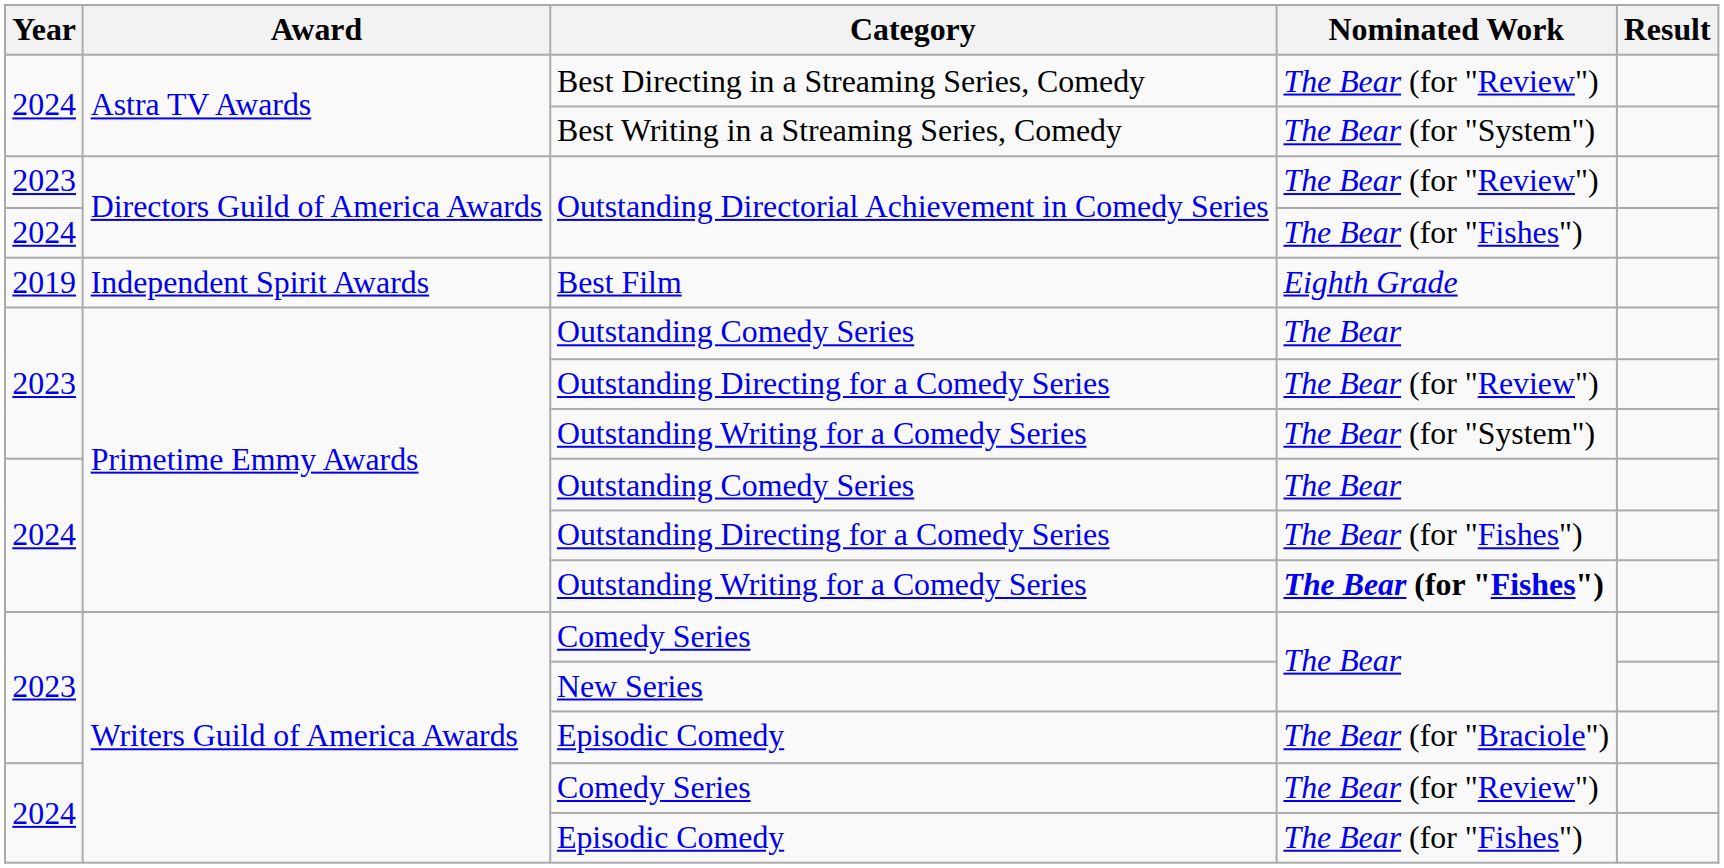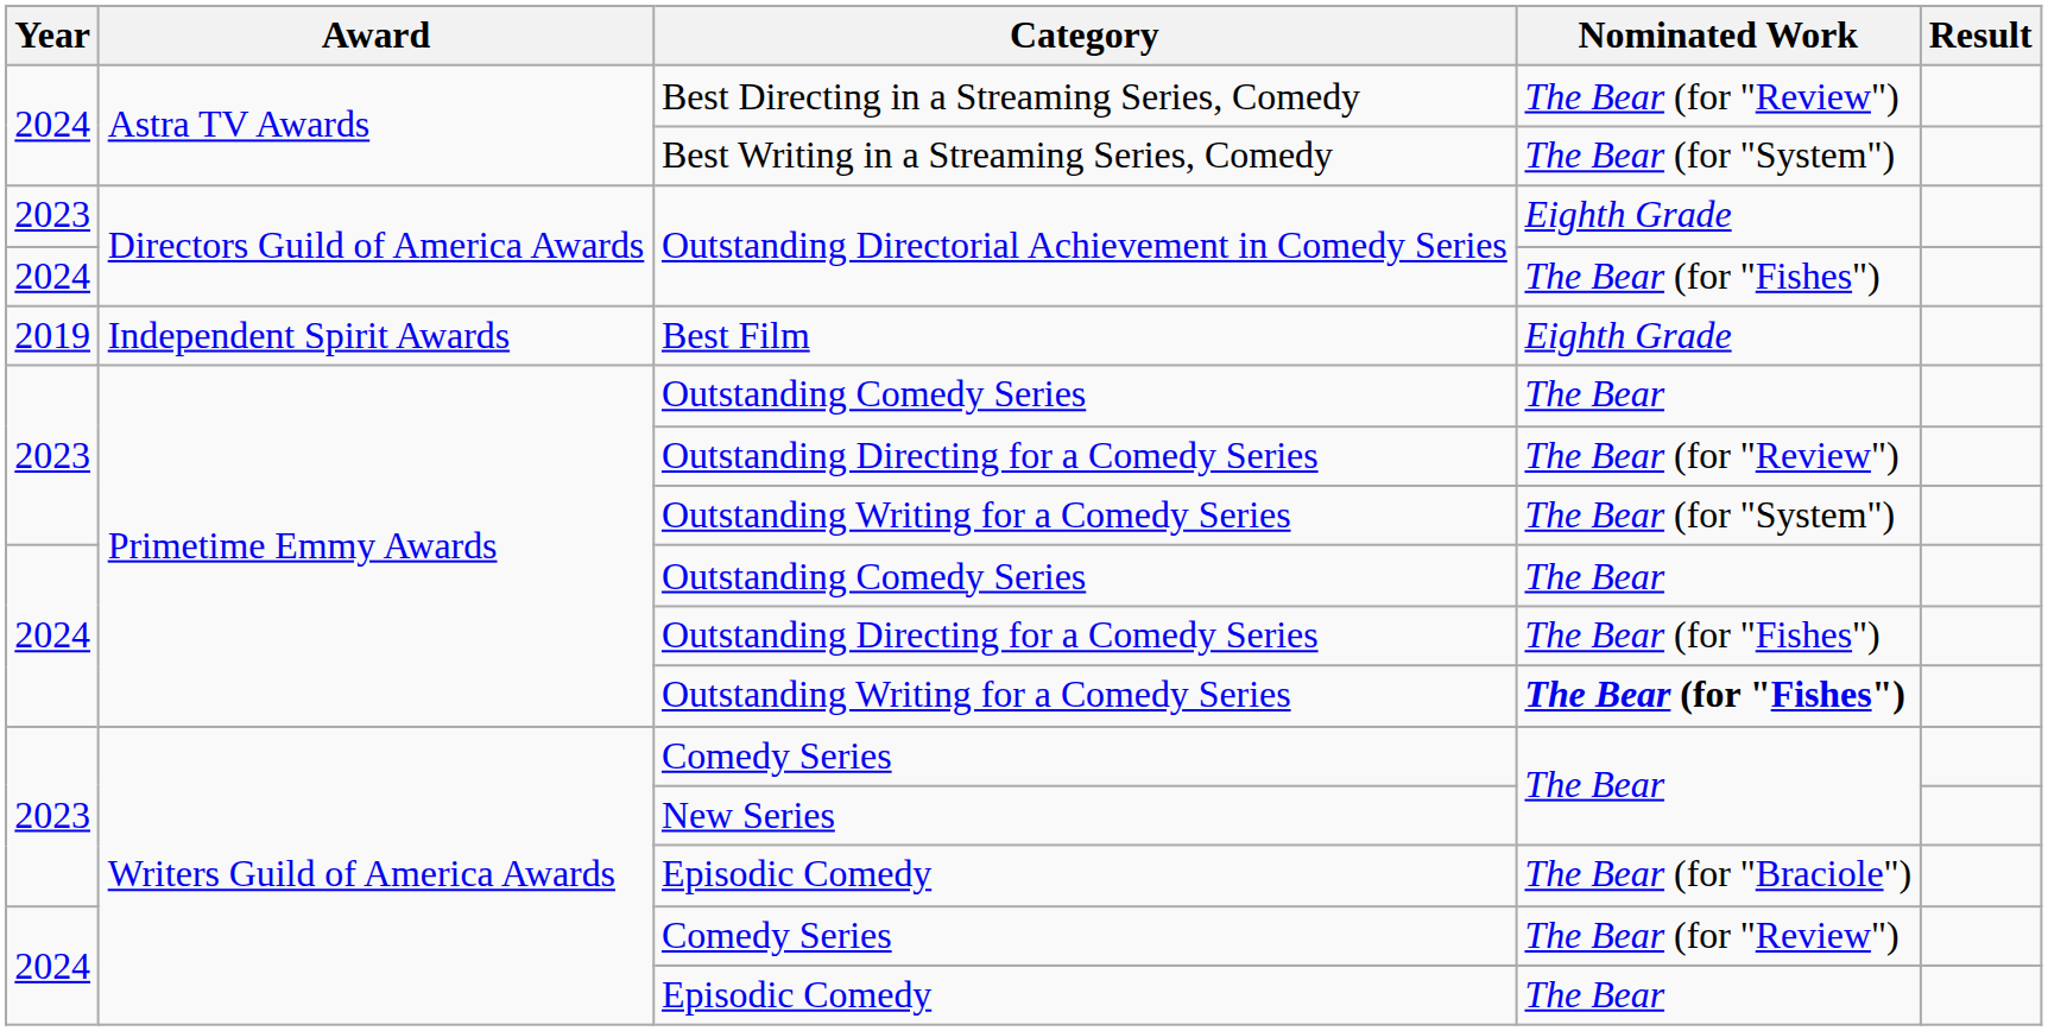 <table class="wikitable">
 <tr>
 <th>Year</th>
 <th>Award</th>
 <th>Category</th>
 <th>Nominated Work</th>
 <th>Result</th>
 </tr>
 <tr>
 <td rowspan="2"><a href='#'>2024</a></td>
 <td rowspan="2"><a href='#'>Astra TV Awards</a></td>
 <td>Best Directing in a Streaming Series, Comedy</td>
 <td><em><a href='#'>The Bear</a></em> (for "<a href='#'>Review</a>")</td>
 <td></td>
 </tr>
 <tr>
 <td>Best Writing in a Streaming Series, Comedy</td>
 <td><em><a href='#'>The Bear</a></em> (for "System")</td>
 <td></td>
 </tr>
 <tr>
 <td><a href='#'>2023</a></td>
 <td rowspan="2"><a href='#'>Directors Guild of America Awards</a></td>
 <td rowspan="2"><a href='#'>Outstanding Directorial Achievement in Comedy Series</a></td>
-<td><em><a href='#'>The Bear</a></em> (for "<a href='#'>Review</a>")</td>
+<td><em><a href='#'>Eighth Grade</a></em></td>
 <td></td>
 </tr>
 <tr>
 <td><a href='#'>2024</a></td>
 <td><em><a href='#'>The Bear</a></em> (for "<a href='#'>Fishes</a>")</td>
 <td></td>
 </tr>
 <tr>
 <td><a href='#'>2019</a></td>
 <td><a href='#'>Independent Spirit Awards</a></td>
 <td><a href='#'>Best Film</a></td>
 <td><em><a href='#'>Eighth Grade</a></em></td>
 <td></td>
 </tr>
 <tr>
 <td rowspan="3"><a href='#'>2023</a></td>
 <td rowspan="6"><a href='#'>Primetime Emmy Awards</a></td>
 <td><a href='#'>Outstanding Comedy Series</a></td>
 <td><em><a href='#'>The Bear</a></em></td>
 <td></td>
 </tr>
 <tr>
 <td><a href='#'>Outstanding Directing for a Comedy Series</a></td>
 <td><em><a href='#'>The Bear</a></em> (for "<a href='#'>Review</a>")</td>
 <td></td>
 </tr>
 <tr>
 <td><a href='#'>Outstanding Writing for a Comedy Series</a></td>
 <td><em><a href='#'>The Bear</a></em> (for "System")</td>
 <td></td>
 </tr>
 <tr>
 <td rowspan="3"><a href='#'>2024</a></td>
 <td><a href='#'>Outstanding Comedy Series</a></td>
 <td><em><a href='#'>The Bear</a></em></td>
 <td></td>
 </tr>
 <tr>
 <td><a href='#'>Outstanding Directing for a Comedy Series</a></td>
 <td><em><a href='#'>The Bear</a></em> (for "<a href='#'>Fishes</a>")</td>
 <td></td>
 </tr>
 <tr>
 <td><a href='#'>Outstanding Writing for a Comedy Series</a></td>
 <td><strong><em><a href='#'>The Bear</a></em> (for "<a href='#'>Fishes</a>")</strong></td>
 <td></td>
 </tr>
 <tr>
 <td rowspan="3"><a href='#'>2023</a></td>
 <td rowspan="5"><a href='#'>Writers Guild of America Awards</a></td>
 <td><a href='#'>Comedy Series</a></td>
 <td rowspan="2"><em><a href='#'>The Bear</a></em></td>
 <td></td>
 </tr>
 <tr>
 <td><a href='#'>New Series</a></td>
 <td></td>
 </tr>
 <tr>
 <td><a href='#'>Episodic Comedy</a></td>
 <td><em><a href='#'>The Bear</a></em> (for "<a href='#'>Braciole</a>")</td>
 <td></td>
 </tr>
 <tr>
 <td rowspan="2"><a href='#'>2024</a></td>
 <td><a href='#'>Comedy Series</a></td>
 <td><em><a href='#'>The Bear</a></em> (for "<a href='#'>Review</a>")</td>
 <td></td>
 </tr>
 <tr>
 <td><a href='#'>Episodic Comedy</a></td>
-<td><em><a href='#'>The Bear</a></em> (for "<a href='#'>Fishes</a>")</td>
+<td><em><a href='#'>The Bear</a></em></td>
 <td></td>
 </tr>
 </table>
